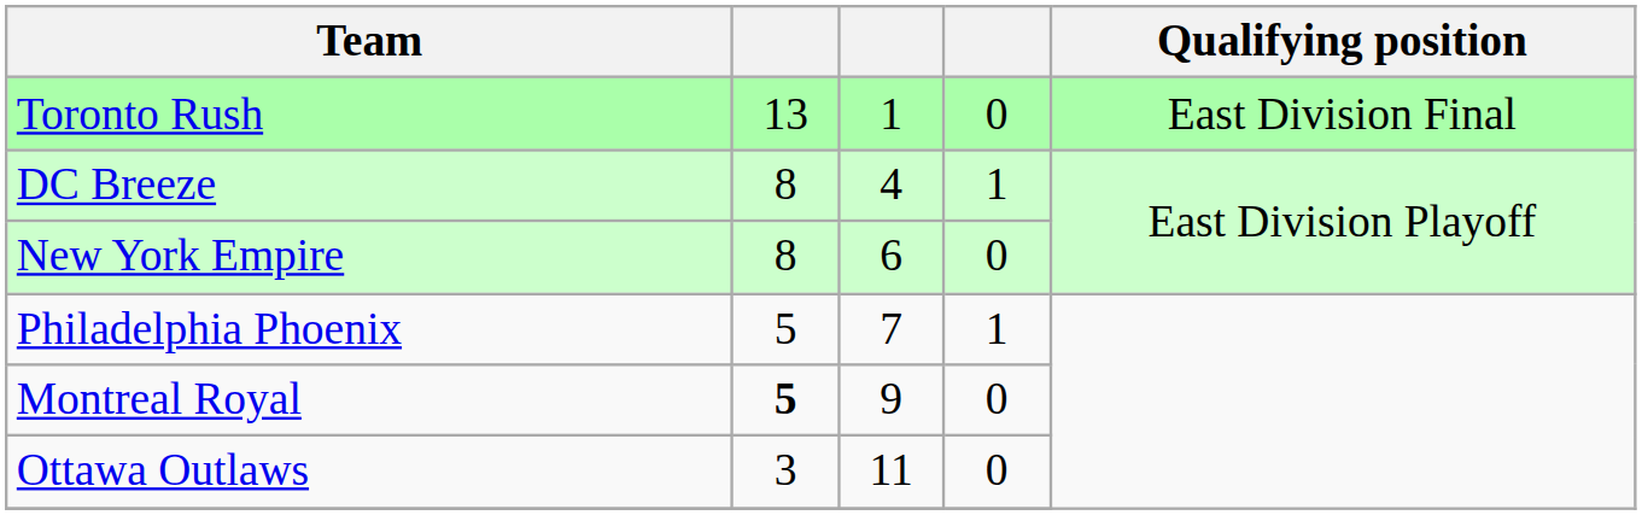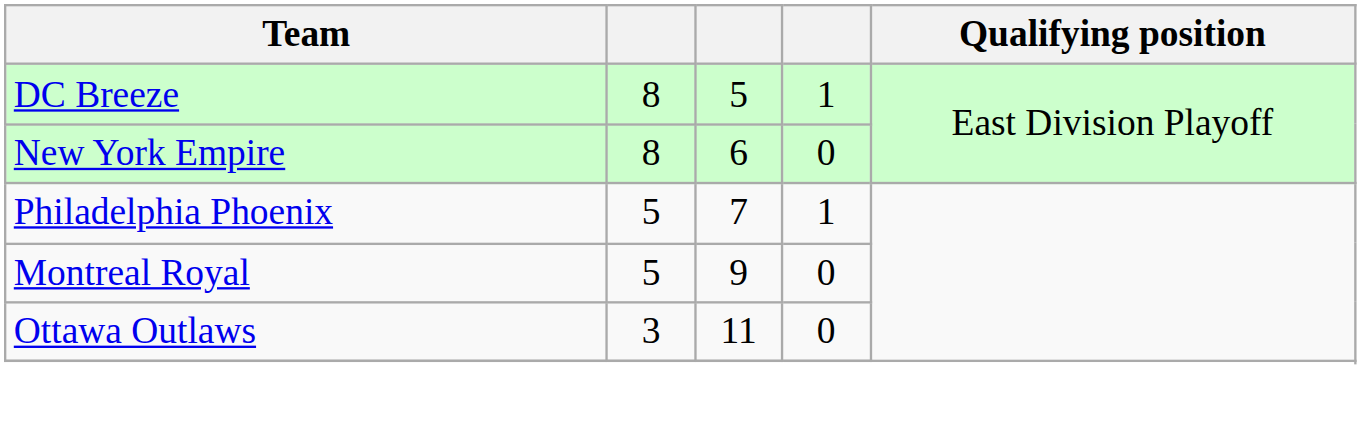 <table class="wikitable" style="text-align: center;">
 <tr>
 <th width=250>Team</th>
 <th width=30></th>
 <th width=30></th>
 <th width=30></th>
 <th width=200>Qualifying position</th>
 </tr>
-<tr style="background:#afa">
-<td style="text-align:left;"><a href='#'>Toronto Rush</a></td>
-<td>13</td>
-<td>1</td>
-<td>0</td>
-<td>East Division Final</td>
-</tr>
 <tr style="background:#cfc">
 <td style="text-align:left;"><a href='#'>DC Breeze</a></td>
 <td>8</td>
-<td>4</td>
+<td>5</td>
 <td>1</td>
 <td rowspan=2>East Division Playoff</td>
 </tr>
 <tr style="background:#cfc">
 <td style="text-align:left;"><a href='#'>New York Empire</a></td>
 <td>8</td>
 <td>6</td>
 <td>0</td>
 </tr>
 <tr>
 <td style="text-align:left;"><a href='#'>Philadelphia Phoenix</a></td>
 <td>5</td>
 <td>7</td>
 <td>1</td>
 </tr>
 <tr>
 <td style="text-align:left;"><a href='#'>Montreal Royal</a></td>
-<td><strong>5</strong></td>
+<td>5</td>
 <td>9</td>
 <td>0</td>
 </tr>
 <tr>
 <td style="text-align:left;"><a href='#'>Ottawa Outlaws</a></td>
 <td>3</td>
 <td>11</td>
 <td>0</td>
 </tr>
 <tr>
 </tr>
 </table>
